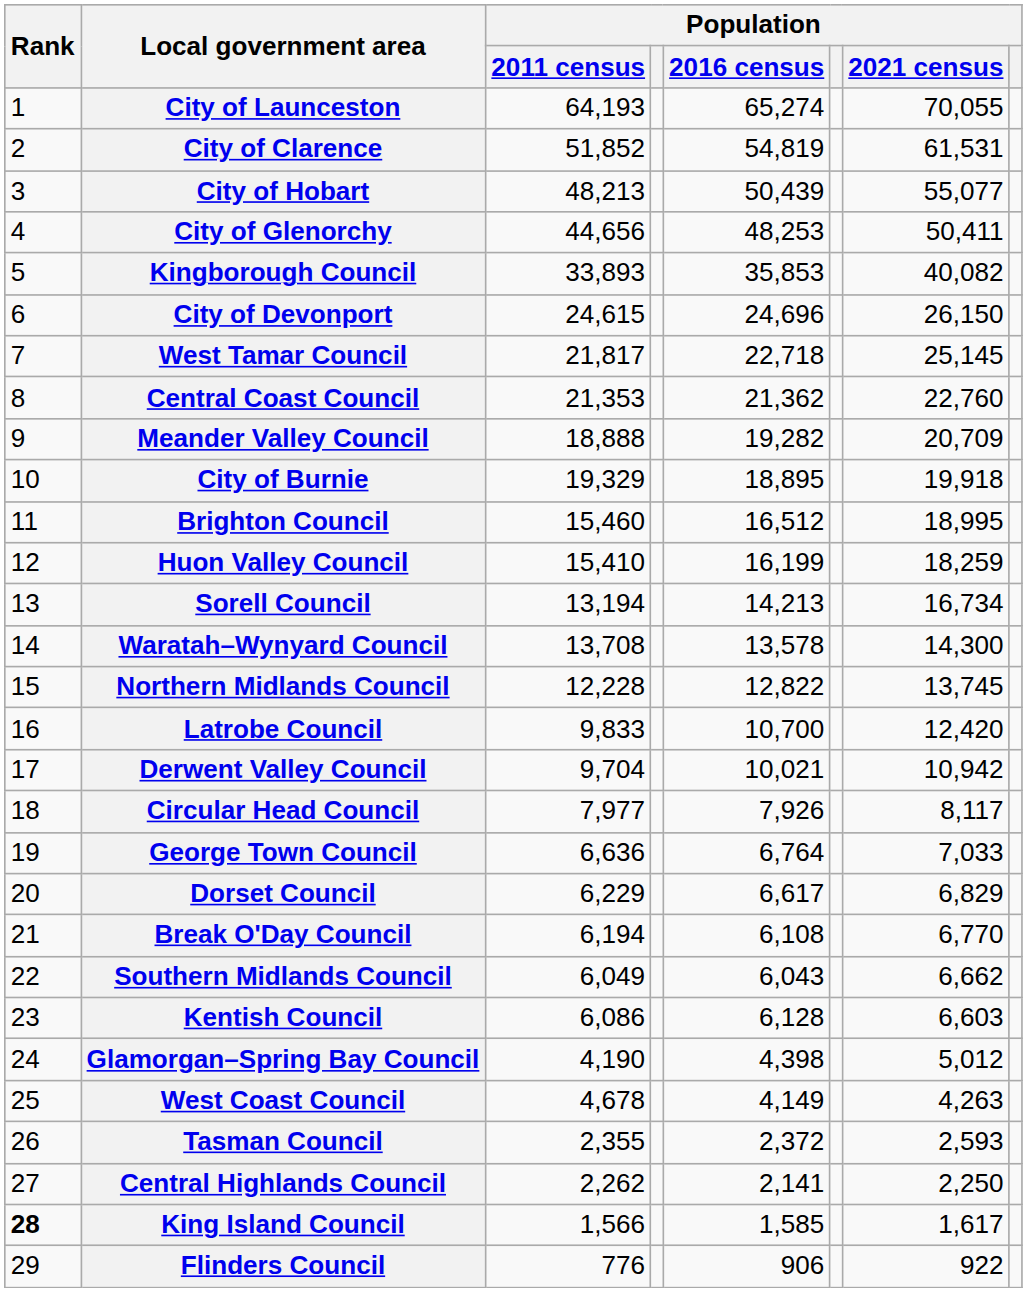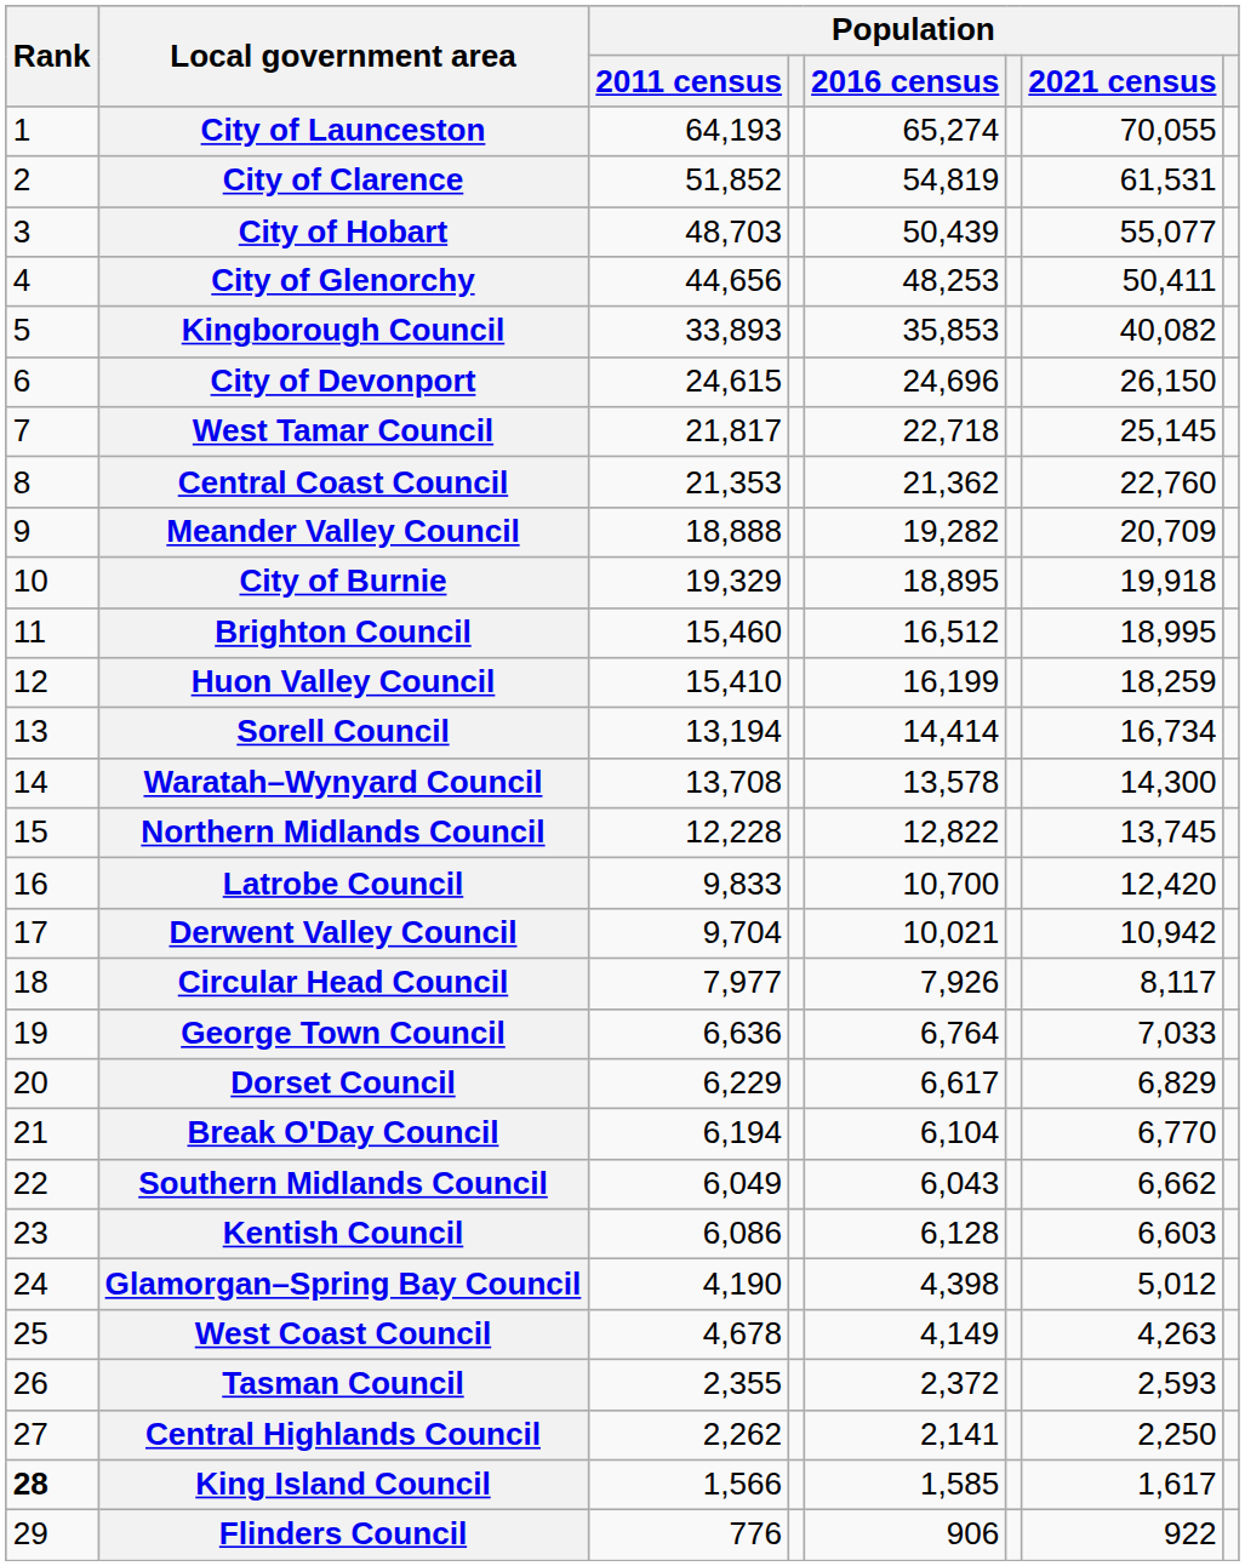 <table class="wikitable sortable plainrowheaders">
 <tr>
 <th scope=col rowspan="2">Rank</th>
 <th scope=col rowspan="2">Local government area</th>
 <th scope=colgroup colspan="6">Population</th>
 </tr>
 <tr>
 <th scope=col><a href='#'>2011 census</a></th>
 <th scope=col class="unsortable"></th>
 <th scope=col><a href='#'>2016 census</a></th>
 <th scope=col class="unsortable"></th>
 <th scope=col><a href='#'>2021 census</a></th>
 <th scope=col class="unsortable"></th>
 </tr>
 <tr>
 <td>1</td>
 <th scope=row><a href='#'>City of Launceston</a></th>
 <td align=right>64,193</td>
 <td></td>
 <td align=right>65,274</td>
 <td></td>
 <td align=right>70,055</td>
 <td></td>
 </tr>
 <tr>
 <td>2</td>
 <th scope=row><a href='#'>City of Clarence</a></th>
 <td align=right>51,852</td>
 <td></td>
 <td align=right>54,819</td>
 <td></td>
 <td align=right>61,531</td>
 <td></td>
 </tr>
 <tr>
 <td>3</td>
 <th scope=row><a href='#'>City of Hobart</a></th>
-<td align=right>48,213</td>
+<td align=right>48,703</td>
 <td></td>
 <td align=right>50,439</td>
 <td></td>
 <td align=right>55,077</td>
 <td></td>
 </tr>
 <tr>
 <td>4</td>
 <th scope=row><a href='#'>City of Glenorchy</a></th>
 <td align=right>44,656</td>
 <td></td>
 <td align=right>48,253</td>
 <td></td>
 <td align=right>50,411</td>
 <td></td>
 </tr>
 <tr>
 <td>5</td>
 <th scope=row><a href='#'>Kingborough Council</a></th>
 <td align=right>33,893</td>
 <td></td>
 <td align=right>35,853</td>
 <td></td>
 <td align=right>40,082</td>
 <td></td>
 </tr>
 <tr>
 <td>6</td>
 <th scope=row><a href='#'>City of Devonport</a></th>
 <td align=right>24,615</td>
 <td></td>
 <td align=right>24,696</td>
 <td></td>
 <td align=right>26,150</td>
 <td></td>
 </tr>
 <tr>
 <td>7</td>
 <th scope=row><a href='#'>West Tamar Council</a></th>
 <td align=right>21,817</td>
 <td></td>
 <td align=right>22,718</td>
 <td></td>
 <td align=right>25,145</td>
 <td></td>
 </tr>
 <tr>
 <td>8</td>
 <th scope=row><a href='#'>Central Coast Council</a></th>
 <td align=right>21,353</td>
 <td></td>
 <td align=right>21,362</td>
 <td></td>
 <td align=right>22,760</td>
 <td></td>
 </tr>
 <tr>
 <td>9</td>
 <th scope=row><a href='#'>Meander Valley Council</a></th>
 <td align=right>18,888</td>
 <td></td>
 <td align=right>19,282</td>
 <td></td>
 <td align=right>20,709</td>
 <td></td>
 </tr>
 <tr>
 <td>10</td>
 <th scope=row><a href='#'>City of Burnie</a></th>
 <td align=right>19,329</td>
 <td></td>
 <td align=right>18,895</td>
 <td></td>
 <td align=right>19,918</td>
 <td></td>
 </tr>
 <tr>
 <td>11</td>
 <th scope=row><a href='#'>Brighton Council</a></th>
 <td align=right>15,460</td>
 <td></td>
 <td align=right>16,512</td>
 <td></td>
 <td align=right>18,995</td>
 <td></td>
 </tr>
 <tr>
 <td>12</td>
 <th scope=row><a href='#'>Huon Valley Council</a></th>
 <td align=right>15,410</td>
 <td></td>
 <td align=right>16,199</td>
 <td></td>
 <td align=right>18,259</td>
 <td></td>
 </tr>
 <tr>
 <td>13</td>
 <th scope=row><a href='#'>Sorell Council</a></th>
 <td align=right>13,194</td>
 <td></td>
-<td align=right>14,213</td>
+<td align=right>14,414</td>
 <td></td>
 <td align=right>16,734</td>
 <td></td>
 </tr>
 <tr>
 <td>14</td>
 <th scope=row><a href='#'>Waratah–Wynyard Council</a></th>
 <td align=right>13,708</td>
 <td></td>
 <td align=right>13,578</td>
 <td></td>
 <td align=right>14,300</td>
 <td></td>
 </tr>
 <tr>
 <td>15</td>
 <th scope=row><a href='#'>Northern Midlands Council</a></th>
 <td align=right>12,228</td>
 <td></td>
 <td align=right>12,822</td>
 <td></td>
 <td align=right>13,745</td>
 <td></td>
 </tr>
 <tr>
 <td>16</td>
 <th scope=row><a href='#'>Latrobe Council</a></th>
 <td align=right>9,833</td>
 <td></td>
 <td align=right>10,700</td>
 <td></td>
 <td align=right>12,420</td>
 <td></td>
 </tr>
 <tr>
 <td>17</td>
 <th scope=row><a href='#'>Derwent Valley Council</a></th>
 <td align=right>9,704</td>
 <td></td>
 <td align=right>10,021</td>
 <td></td>
 <td align=right>10,942</td>
 <td></td>
 </tr>
 <tr>
 <td>18</td>
 <th scope=row><a href='#'>Circular Head Council</a></th>
 <td align=right>7,977</td>
 <td></td>
 <td align=right>7,926</td>
 <td></td>
 <td align=right>8,117</td>
 <td></td>
 </tr>
 <tr>
 <td>19</td>
 <th scope=row><a href='#'>George Town Council</a></th>
 <td align=right>6,636</td>
 <td></td>
 <td align=right>6,764</td>
 <td></td>
 <td align=right>7,033</td>
 <td></td>
 </tr>
 <tr>
 <td>20</td>
 <th scope=row><a href='#'>Dorset Council</a></th>
 <td align=right>6,229</td>
 <td></td>
 <td align=right>6,617</td>
 <td></td>
 <td align=right>6,829</td>
 <td></td>
 </tr>
 <tr>
 <td>21</td>
 <th scope=row><a href='#'>Break O'Day Council</a></th>
 <td align=right>6,194</td>
 <td></td>
-<td align=right>6,108</td>
+<td align=right>6,104</td>
 <td></td>
 <td align=right>6,770</td>
 <td></td>
 </tr>
 <tr>
 <td>22</td>
 <th scope=row><a href='#'>Southern Midlands Council</a></th>
 <td align=right>6,049</td>
 <td></td>
 <td align=right>6,043</td>
 <td></td>
 <td align=right>6,662</td>
 <td></td>
 </tr>
 <tr>
 <td>23</td>
 <th scope=row><a href='#'>Kentish Council</a></th>
 <td align=right>6,086</td>
 <td></td>
 <td align=right>6,128</td>
 <td></td>
 <td align=right>6,603</td>
 <td></td>
 </tr>
 <tr>
 <td>24</td>
 <th scope=row><a href='#'>Glamorgan–Spring Bay Council</a></th>
 <td align=right>4,190</td>
 <td></td>
 <td align=right>4,398</td>
 <td></td>
 <td align=right>5,012</td>
 <td></td>
 </tr>
 <tr>
 <td>25</td>
 <th scope=row><a href='#'>West Coast Council</a></th>
 <td align=right>4,678</td>
 <td></td>
 <td align=right>4,149</td>
 <td></td>
 <td align=right>4,263</td>
 <td></td>
 </tr>
 <tr>
 <td>26</td>
 <th scope=row><a href='#'>Tasman Council</a></th>
 <td align=right>2,355</td>
 <td></td>
 <td align=right>2,372</td>
 <td></td>
 <td align=right>2,593</td>
 <td></td>
 </tr>
 <tr>
 <td>27</td>
 <th scope=row><a href='#'>Central Highlands Council</a></th>
 <td align=right>2,262</td>
 <td></td>
 <td align=right>2,141</td>
 <td></td>
 <td align=right>2,250</td>
 <td></td>
 </tr>
 <tr>
 <td><strong>28</strong></td>
 <th scope=row><a href='#'>King Island Council</a></th>
 <td align=right>1,566</td>
 <td></td>
 <td align=right>1,585</td>
 <td></td>
 <td align=right>1,617</td>
 <td></td>
 </tr>
 <tr>
 <td>29</td>
 <th scope=row><a href='#'>Flinders Council</a></th>
 <td align=right>776</td>
 <td></td>
 <td align=right>906</td>
 <td></td>
 <td align=right>922</td>
 <td></td>
 </tr>
 </table>
